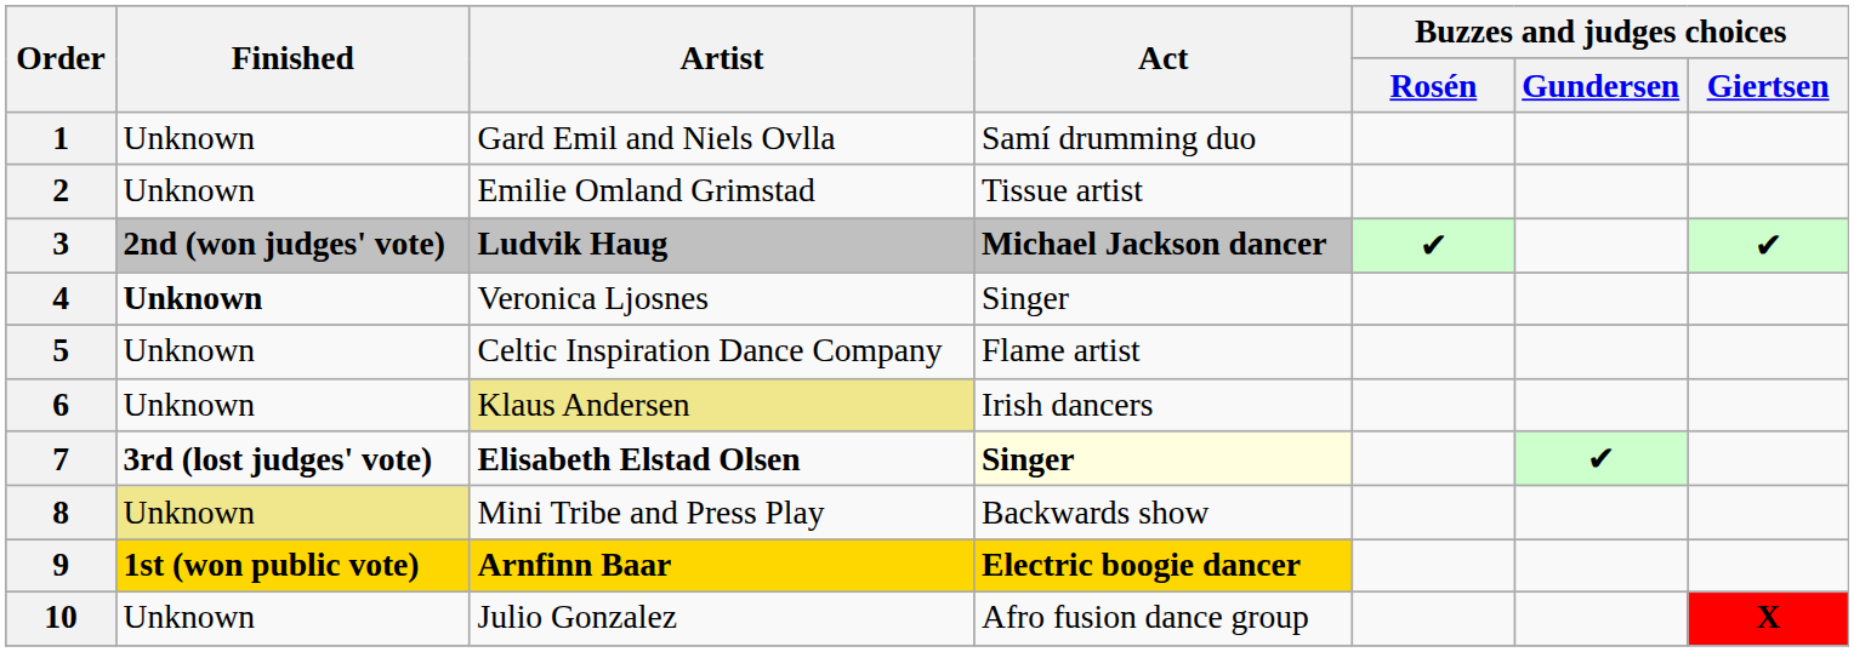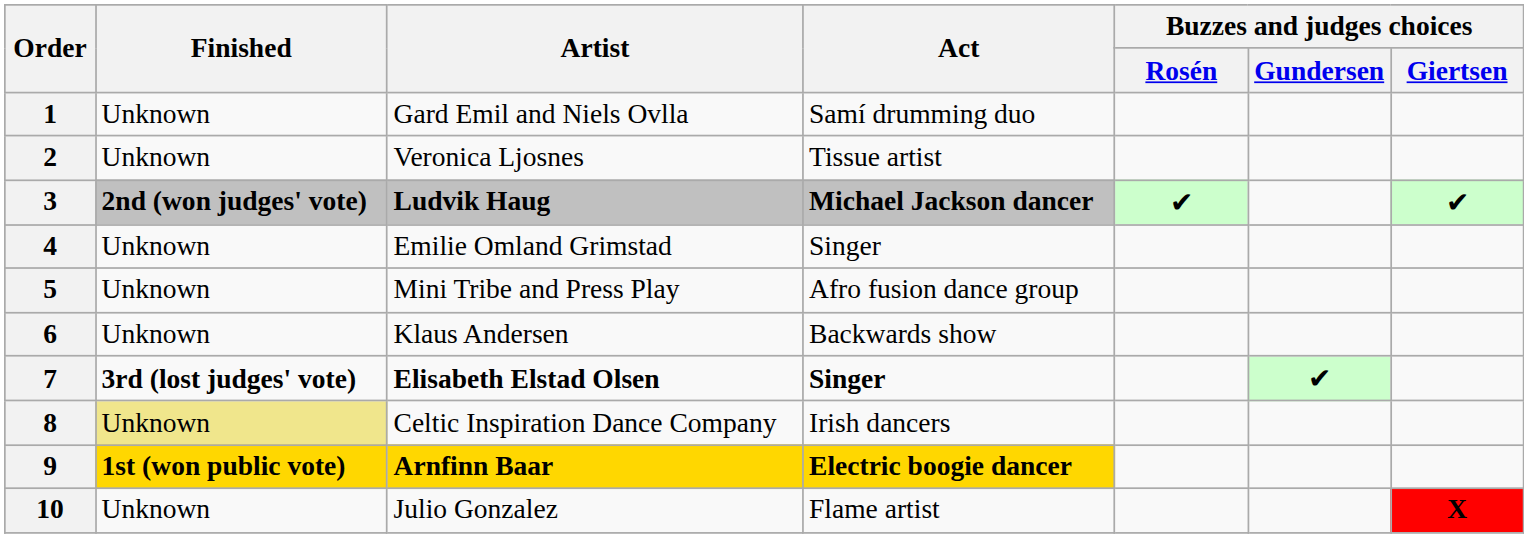 <table class="wikitable sortable" width="100%">
 <tr>
 <th rowspan="2">Order</th>
 <th rowspan="2">Finished</th>
 <th rowspan="2" class="unsortable">Artist</th>
 <th rowspan="2" class="unsortable">Act</th>
 <th colspan="3">Buzzes and judges choices</th>
 </tr>
 <tr>
 <th width="70"><a href='#'>Rosén</a></th>
 <th width="70"><a href='#'>Gundersen</a></th>
 <th width="70"><a href='#'>Giertsen</a></th>
 </tr>
 <tr>
 <th>1</th>
 <td>Unknown</td>
 <td>Gard Emil and Niels Ovlla</td>
 <td>Samí drumming duo</td>
 <td></td>
 <td></td>
 <td></td>
 </tr>
 <tr>
 <th>2</th>
 <td>Unknown</td>
-<td>Emilie Omland Grimstad</td>
+<td>Veronica Ljosnes</td>
 <td>Tissue artist</td>
 <td></td>
 <td></td>
 <td></td>
 </tr>
 <tr>
 <th>3</th>
 <td bgcolor="silver"><strong>2nd (won judges' vote)</strong></td>
 <td bgcolor="silver"><strong>Ludvik Haug</strong></td>
 <td bgcolor="silver"><strong>Michael Jackson dancer</strong></td>
 <td style="background-color:#CFC;text-align:center">✔</td>
 <td></td>
 <td style="background-color:#CFC;text-align:center">✔</td>
 </tr>
 <tr>
 <th>4</th>
-<td><strong>Unknown</strong></td>
-<td>Veronica Ljosnes</td>
+<td>Unknown</td>
+<td>Emilie Omland Grimstad</td>
 <td>Singer</td>
 <td></td>
 <td></td>
 <td></td>
 </tr>
 <tr>
 <th>5</th>
 <td>Unknown</td>
-<td>Celtic Inspiration Dance Company</td>
-<td>Flame artist</td>
+<td>Mini Tribe and Press Play</td>
+<td>Afro fusion dance group</td>
 <td></td>
 <td></td>
 <td></td>
 </tr>
 <tr>
 <th>6</th>
 <td>Unknown</td>
-<td style="background: khaki;">Klaus Andersen</td>
-<td>Irish dancers</td>
+<td>Klaus Andersen</td>
+<td>Backwards show</td>
 <td></td>
 <td></td>
 <td></td>
 </tr>
 <tr>
 <th>7</th>
 <td><strong>3rd (lost judges' vote)</strong></td>
 <td><strong>Elisabeth Elstad Olsen</strong></td>
-<td style="background: lightyellow;"><strong>Singer</strong></td>
+<td><strong>Singer</strong></td>
 <td></td>
 <td style="background-color:#CFC;text-align:center">✔</td>
 <td></td>
 </tr>
 <tr>
 <th>8</th>
 <td style="background: khaki;">Unknown</td>
-<td>Mini Tribe and Press Play</td>
-<td>Backwards show</td>
+<td>Celtic Inspiration Dance Company</td>
+<td>Irish dancers</td>
 <td></td>
 <td></td>
 <td></td>
 </tr>
 <tr>
 <th>9</th>
 <td bgcolor="gold"><strong>1st (won public vote)</strong></td>
 <td bgcolor="gold"><strong>Arnfinn Baar</strong></td>
 <td bgcolor="gold"><strong>Electric boogie dancer</strong></td>
 <td></td>
 <td></td>
 <td></td>
 </tr>
 <tr>
 <th>10</th>
 <td>Unknown</td>
 <td>Julio Gonzalez</td>
-<td>Afro fusion dance group</td>
+<td>Flame artist</td>
 <td></td>
 <td></td>
 <td align="center" bgcolor="red"><strong>X</strong></td>
 </tr>
 </table>
